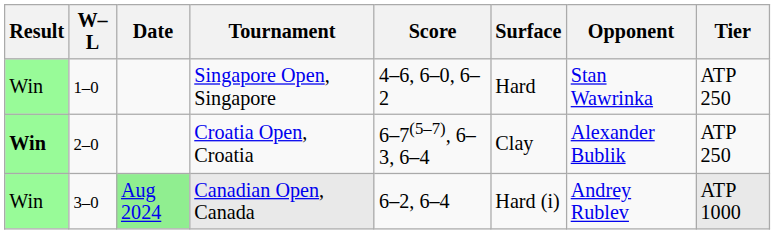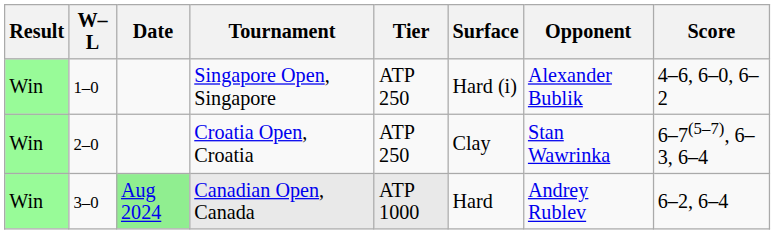 <table class="sortable wikitable">
 <tr>
 <th>Result</th>
 <th class="unsortable">W–L</th>
 <th>Date</th>
 <th>Tournament</th>
-<th class="unsortable">Score</th>
+<th>Tier</th>
 <th>Surface</th>
 <th>Opponent</th>
-<th>Tier</th>
+<th class="unsortable">Score</th>
 </tr>
 <tr>
 <td bgcolor=98fb98>Win</td>
 <td><small>1–0</small></td>
 <td><a href='#'></a></td>
 <td><a href='#'>Singapore Open</a>, Singapore</td>
+<td>ATP 250</td>
+<td>Hard (i)</td>
+<td> <a href='#'>Alexander Bublik</a></td>
 <td>4–6, 6–0, 6–2</td>
-<td>Hard</td>
-<td> <a href='#'>Stan Wawrinka</a></td>
-<td>ATP 250</td>
 </tr>
 <tr>
-<td bgcolor=98fb98><strong>Win</strong></td>
+<td bgcolor=98fb98>Win</td>
 <td><small>2–0</small></td>
 <td><a href='#'></a></td>
 <td><a href='#'>Croatia Open</a>, Croatia</td>
+<td>ATP 250</td>
+<td>Clay</td>
+<td> <a href='#'>Stan Wawrinka</a></td>
 <td>6–7<sup>(5–7)</sup>, 6–3, 6–4</td>
-<td>Clay</td>
-<td> <a href='#'>Alexander Bublik</a></td>
-<td>ATP 250</td>
 </tr>
 <tr>
 <td bgcolor=98fb98>Win</td>
 <td><small>3–0</small></td>
 <td style="background: lightgreen;"><a href='#'>Aug 2024</a></td>
 <td style=background:#e9e9e9><a href='#'>Canadian Open</a>, Canada</td>
+<td style=background:#e9e9e9>ATP 1000</td>
+<td>Hard</td>
+<td> <a href='#'>Andrey Rublev</a></td>
 <td>6–2, 6–4</td>
-<td>Hard (i)</td>
-<td> <a href='#'>Andrey Rublev</a></td>
-<td style=background:#e9e9e9>ATP 1000</td>
 </tr>
 </table>
